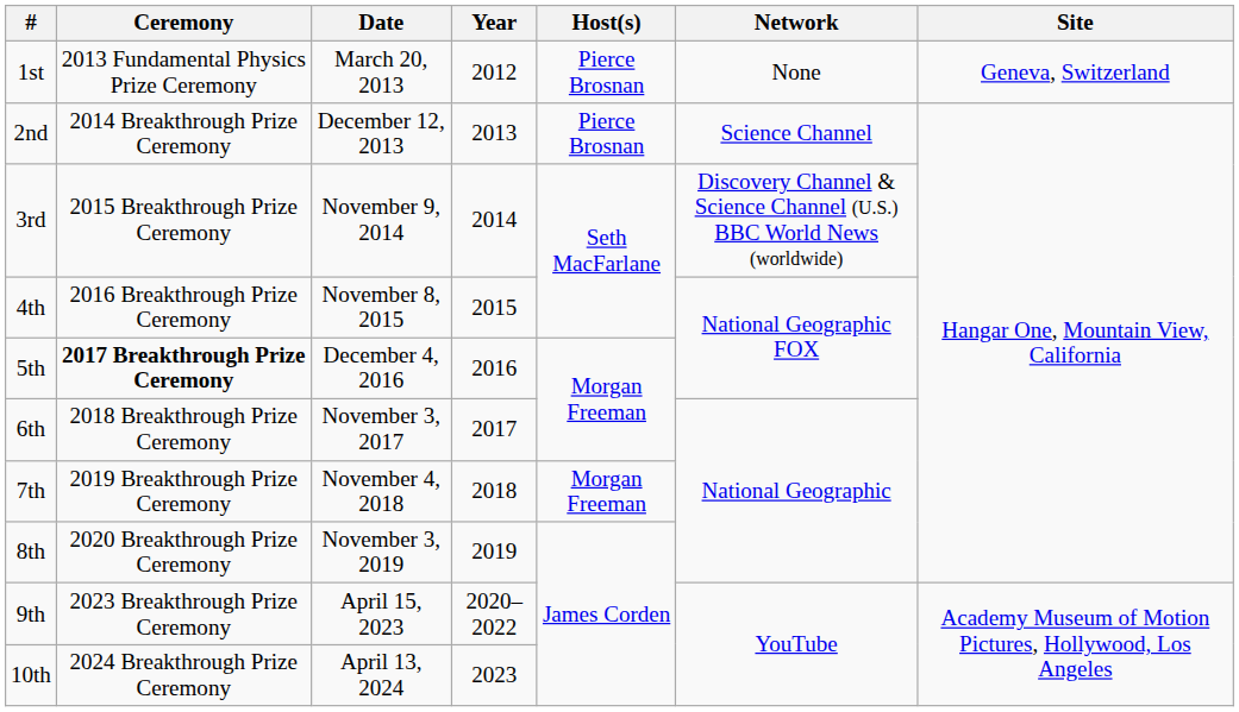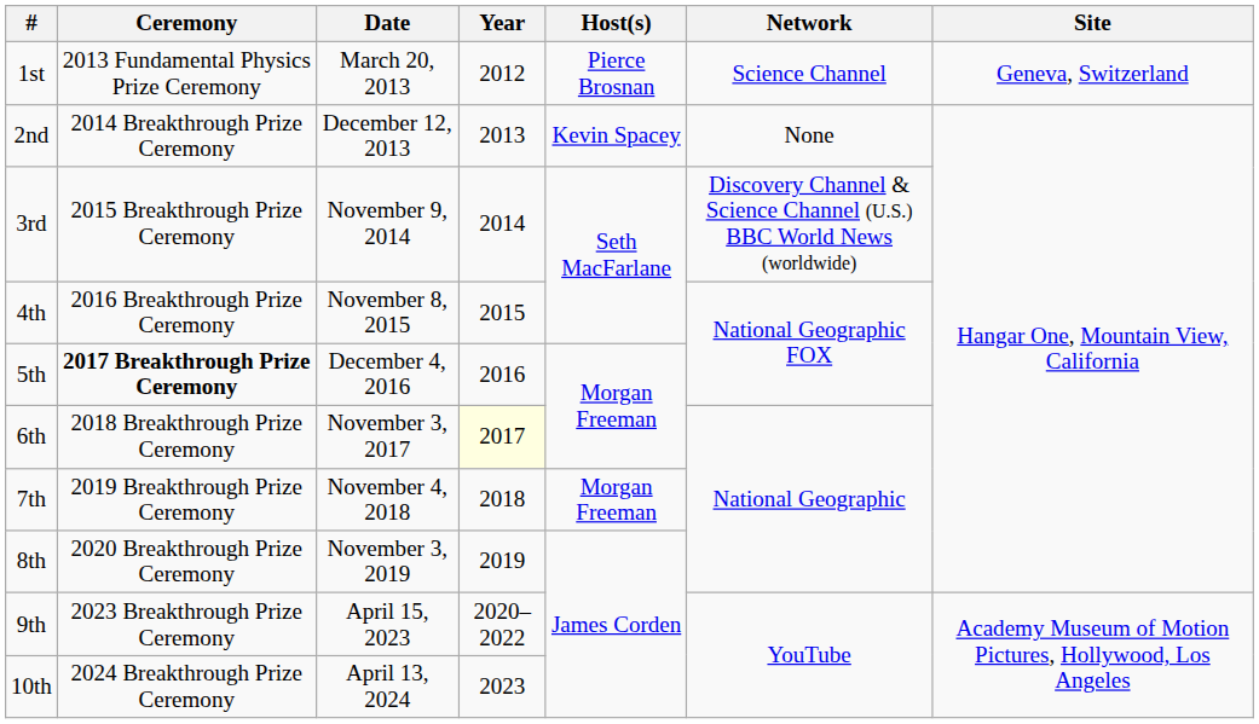 <table class="sortable wikitable" style="text-align: center">
 <tr>
 <th>#</th>
 <th>Ceremony</th>
 <th>Date</th>
 <th>Year</th>
 <th>Host(s)</th>
 <th>Network</th>
 <th>Site</th>
 </tr>
 <tr>
 <td>1st</td>
 <td>2013 Fundamental Physics Prize Ceremony</td>
 <td>March 20, 2013</td>
 <td>2012</td>
 <td><a href='#'>Pierce Brosnan</a></td>
-<td>None</td>
+<td><a href='#'>Science Channel</a></td>
 <td><a href='#'>Geneva</a>, <a href='#'>Switzerland</a></td>
 </tr>
 <tr>
 <td>2nd</td>
 <td>2014 Breakthrough Prize Ceremony</td>
 <td>December 12, 2013</td>
 <td>2013</td>
-<td><a href='#'>Pierce Brosnan</a></td>
-<td><a href='#'>Science Channel</a></td>
+<td><a href='#'>Kevin Spacey</a></td>
+<td>None</td>
 <td rowspan=7><a href='#'>Hangar One</a>, <a href='#'>Mountain View, California</a></td>
 </tr>
 <tr>
 <td>3rd</td>
 <td>2015 Breakthrough Prize Ceremony</td>
 <td>November 9, 2014</td>
 <td>2014</td>
 <td rowspan=2><a href='#'>Seth MacFarlane</a></td>
 <td><a href='#'>Discovery Channel</a> & <a href='#'>Science Channel</a> <small>(U.S.)</small><br><a href='#'>BBC World News</a> <small>(worldwide)</small></td>
 </tr>
 <tr>
 <td>4th</td>
 <td>2016 Breakthrough Prize Ceremony</td>
 <td>November 8, 2015</td>
 <td>2015</td>
 <td rowspan=2><a href='#'>National Geographic</a><br><a href='#'>FOX</a></td>
 </tr>
 <tr>
 <td>5th</td>
 <td><strong>2017 Breakthrough Prize Ceremony</strong></td>
 <td>December 4, 2016</td>
 <td>2016</td>
 <td rowspan=2><a href='#'>Morgan Freeman</a></td>
 </tr>
 <tr>
 <td>6th</td>
 <td>2018 Breakthrough Prize Ceremony</td>
 <td>November 3, 2017</td>
-<td>2017</td>
+<td style="background: lightyellow;">2017</td>
 <td rowspan=3><a href='#'>National Geographic</a></td>
 </tr>
 <tr>
 <td>7th</td>
 <td>2019 Breakthrough Prize Ceremony</td>
 <td>November 4, 2018</td>
 <td>2018</td>
 <td><a href='#'>Morgan Freeman</a></td>
 </tr>
 <tr>
 <td>8th</td>
 <td>2020 Breakthrough Prize Ceremony</td>
 <td>November 3, 2019</td>
 <td>2019</td>
 <td rowspan=3><a href='#'>James Corden</a></td>
 </tr>
 <tr>
 <td>9th</td>
 <td>2023 Breakthrough Prize Ceremony</td>
 <td>April 15, 2023</td>
 <td>2020–2022</td>
 <td rowspan=2><a href='#'>YouTube</a></td>
 <td rowspan=2><a href='#'>Academy Museum of Motion Pictures</a>, <a href='#'>Hollywood, Los Angeles</a></td>
 </tr>
 <tr>
 <td>10th</td>
 <td>2024 Breakthrough Prize Ceremony</td>
 <td>April 13, 2024</td>
 <td>2023</td>
 </tr>
 </table>
